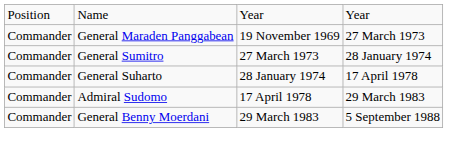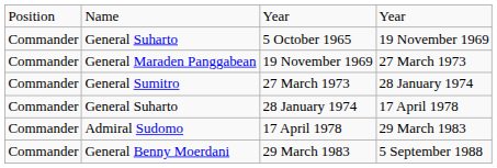 <table class="wikitable">
 <tr>
 <td>Position</td>
 <td>Name</td>
 <td>Year</td>
 <td>Year</td>
+</tr>
+<tr>
+<td>Commander</td>
+<td>General <a href='#'>Suharto</a></td>
+<td>5 October 1965</td>
+<td>19 November 1969</td>
 </tr>
 <tr>
 <td>Commander</td>
 <td>General <a href='#'>Maraden Panggabean</a></td>
 <td>19 November 1969</td>
 <td>27 March 1973</td>
 </tr>
 <tr>
 <td>Commander</td>
 <td>General <a href='#'>Sumitro</a></td>
 <td>27 March 1973</td>
 <td>28 January 1974</td>
 </tr>
 <tr>
 <td>Commander</td>
 <td>General Suharto</td>
 <td>28 January 1974</td>
 <td>17 April 1978</td>
 </tr>
 <tr>
 <td>Commander</td>
 <td>Admiral <a href='#'>Sudomo</a></td>
 <td>17 April 1978</td>
 <td>29 March 1983</td>
 </tr>
 <tr>
 <td>Commander</td>
 <td>General <a href='#'>Benny Moerdani</a></td>
 <td>29 March 1983</td>
 <td>5 September 1988</td>
 </tr>
 </table>
